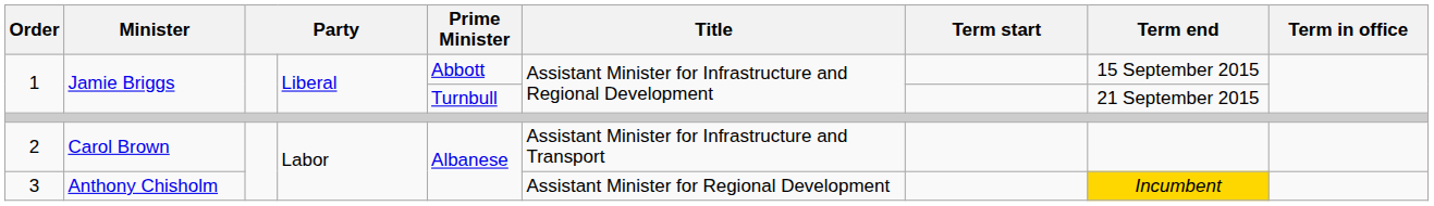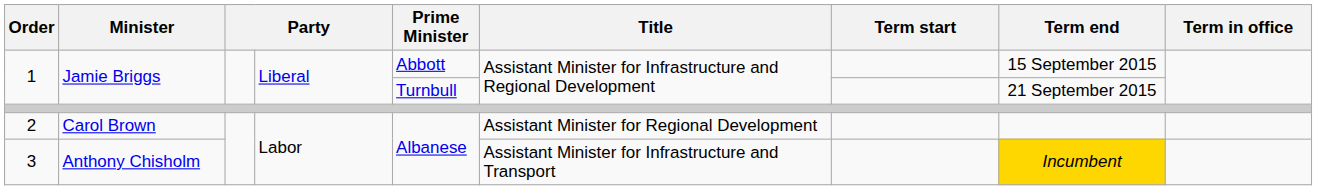 <table class="wikitable">
 <tr>
 <th width=5>Order</th>
 <th width=150>Minister</th>
 <th width=150 colspan="2">Party</th>
 <th width=75>Prime Minister</th>
 <th width=325>Title</th>
 <th width=150>Term start</th>
 <th width=150>Term end</th>
 <th width=130>Term in office</th>
 </tr>
 <tr>
 <td rowspan=2 align=center>1</td>
 <td rowspan=2><a href='#'>Jamie Briggs</a></td>
 <td rowspan="2" ></td>
 <td rowspan=2><a href='#'>Liberal</a></td>
 <td><a href='#'>Abbott</a></td>
 <td rowspan=2>Assistant Minister for Infrastructure and Regional Development</td>
 <td align=center></td>
 <td align=center>15 September 2015</td>
 <td rowspan=2 align=right></td>
 </tr>
 <tr>
 <td><a href='#'>Turnbull</a></td>
 <td align=center></td>
 <td align=center>21 September 2015</td>
 </tr>
 <tr>
 <th colspan=9 style="background: #cccccc;"></th>
 </tr>
 <tr>
 <td align=center>2</td>
 <td><a href='#'>Carol Brown</a></td>
 <td rowspan=2 > </td>
 <td rowspan=2>Labor</td>
 <td rowspan=2><a href='#'>Albanese</a></td>
-<td>Assistant Minister for Infrastructure and Transport</td>
+<td>Assistant Minister for Regional Development</td>
 <td align=center></td>
 <td align=center></td>
 <td align=right></td>
 </tr>
 <tr>
 <td align=center>3</td>
 <td><a href='#'>Anthony Chisholm</a></td>
-<td>Assistant Minister for Regional Development</td>
+<td>Assistant Minister for Infrastructure and Transport</td>
 <td align=center></td>
 <td align=center style="background: gold;"><em>Incumbent</em></td>
 <td align=right></td>
 </tr>
 </table>
